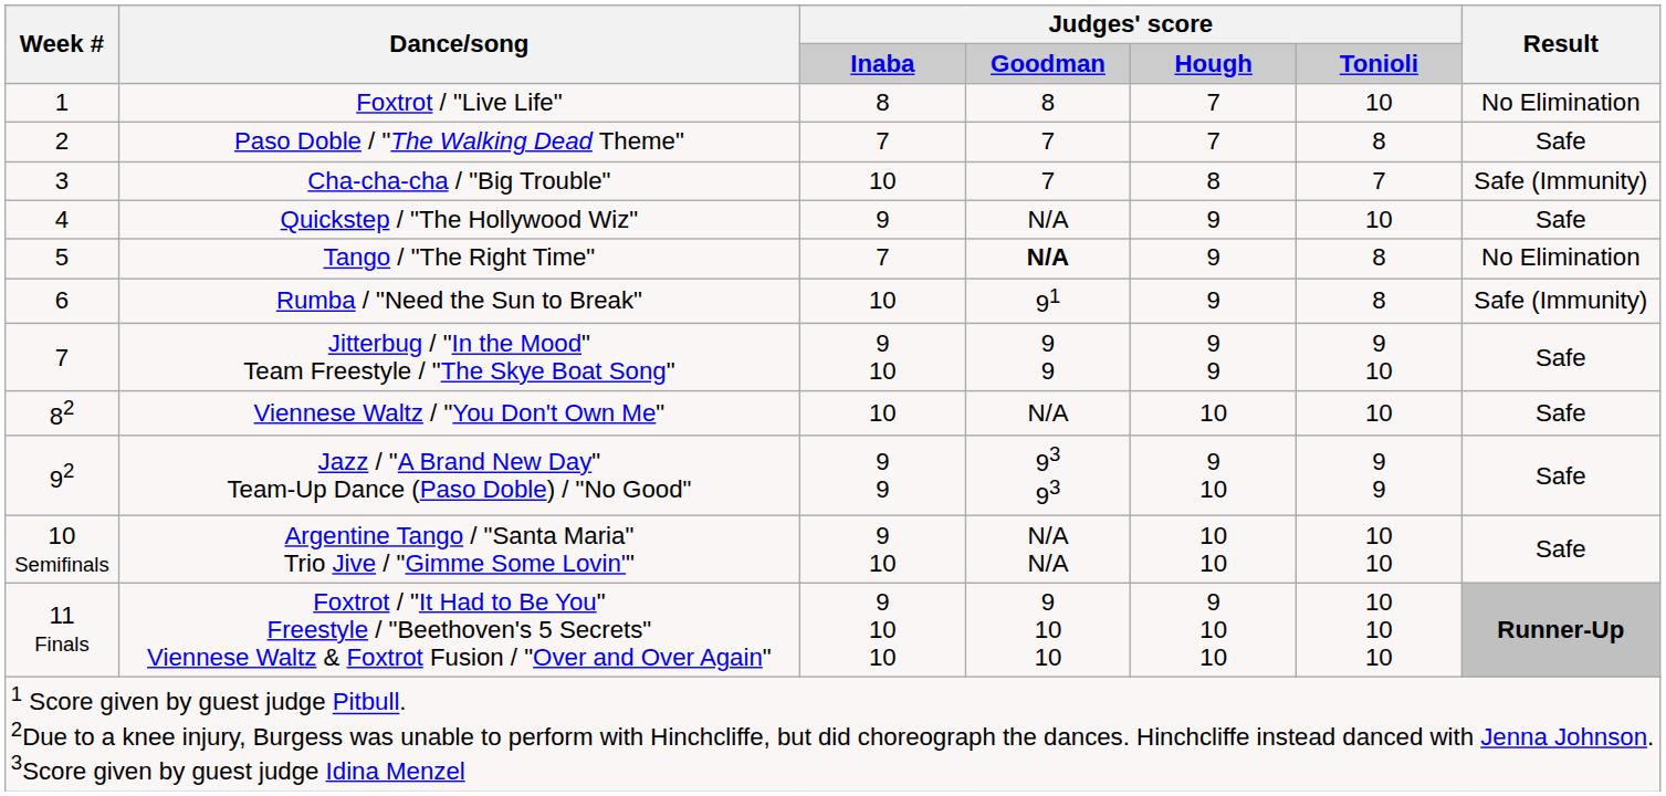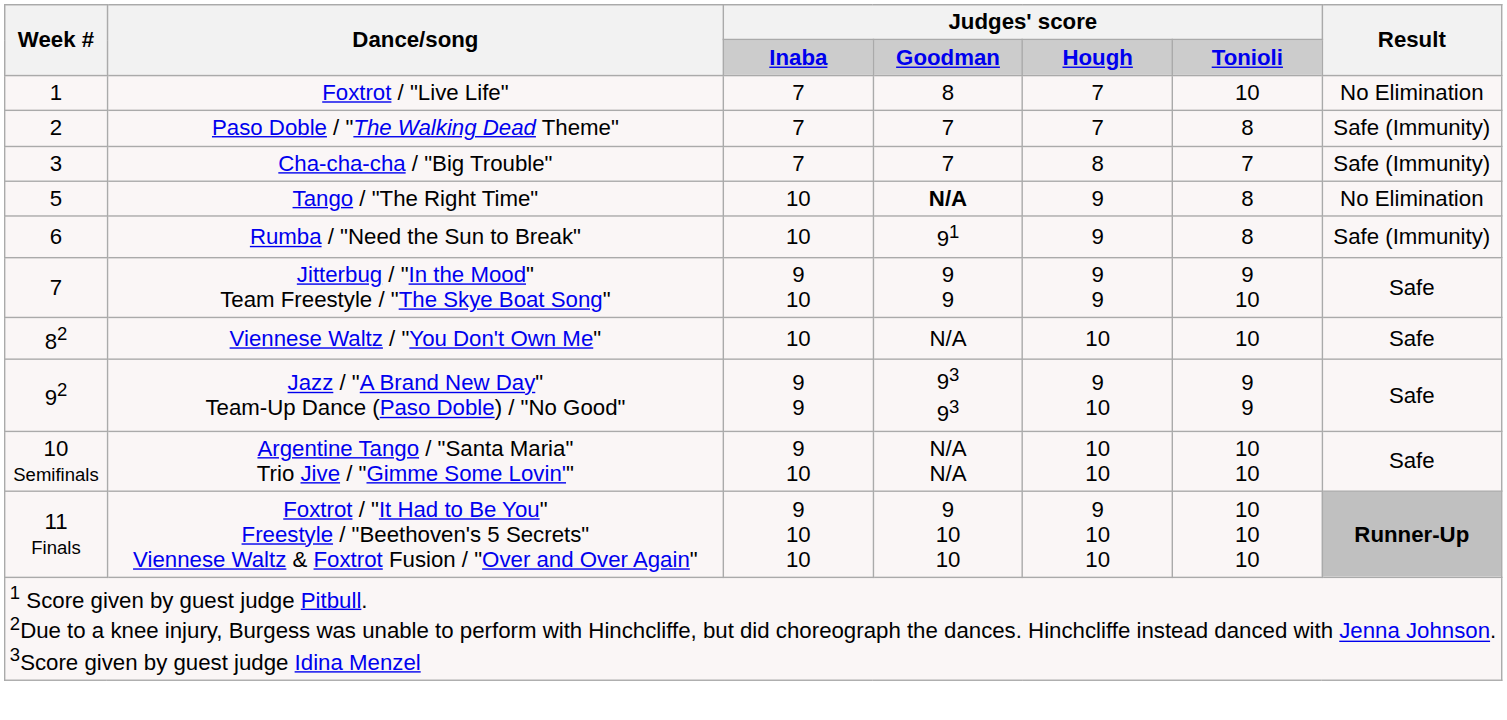 <table class="wikitable collapsible collapsed">
 <tr style="text-align: center; background:#ccc;">
 <th rowspan="2">Week #</th>
 <th rowspan="2">Dance/song</th>
 <th colspan="4">Judges' score</th>
 <th rowspan="2">Result</th>
 </tr>
 <tr style="text-align: center; background:#ccc;">
 <td style="width:10%; "><strong><a href='#'>Inaba</a></strong></td>
 <td style="width:10%; "><strong><a href='#'>Goodman</a></strong></td>
 <td style="width:10%; "><strong><a href='#'>Hough</a></strong></td>
 <td style="width:10%; "><strong><a href='#'>Tonioli</a></strong></td>
 </tr>
 <tr>
 <td align="center" bgcolor="FAF6F6">1</td>
 <td align="center" bgcolor="FAF6F6"><a href='#'>Foxtrot</a> / "Live Life"</td>
-<td align="center" bgcolor="FAF6F6">8</td>
+<td align="center" bgcolor="FAF6F6">7</td>
 <td align="center" bgcolor="FAF6F6">8</td>
 <td align="center" bgcolor="FAF6F6">7</td>
 <td align="center" bgcolor="FAF6F6">10</td>
 <td align="center" bgcolor="FAF6F6">No Elimination</td>
 </tr>
 <tr>
 <td align="center" bgcolor="FAF6F6 ">2</td>
 <td align="center" bgcolor="FAF6F6"><a href='#'>Paso Doble</a> / "<em><a href='#'>The Walking Dead</a></em> Theme"</td>
 <td align="center" bgcolor="FAF6F6">7</td>
 <td align="center" bgcolor="FAF6F6">7</td>
 <td align="center" bgcolor="FAF6F6">7</td>
 <td align="center" bgcolor="FAF6F6">8</td>
-<td align="center" bgcolor="FAF6F6">Safe</td>
+<td align="center" bgcolor="FAF6F6">Safe (Immunity)</td>
 </tr>
 <tr>
 <td align="center" bgcolor="FAF6F6 ">3</td>
 <td align="center" bgcolor="FAF6F6"><a href='#'>Cha-cha-cha</a> / "Big Trouble"</td>
-<td align="center" bgcolor="FAF6F6">10</td>
+<td align="center" bgcolor="FAF6F6">7</td>
 <td align="center" bgcolor="FAF6F6">7</td>
 <td align="center" bgcolor="FAF6F6">8</td>
 <td align="center" bgcolor="FAF6F6">7</td>
 <td align="center" bgcolor="FAF6F6">Safe (Immunity)</td>
 </tr>
 <tr>
-<td align="center" bgcolor="FAF6F6 ">4</td>
-<td align="center" bgcolor="FAF6F6"><a href='#'>Quickstep</a> / "The Hollywood Wiz"</td>
-<td align="center" bgcolor="FAF6F6">9</td>
-<td align="center" bgcolor="FAF6F6">N/A</td>
-<td align="center" bgcolor="FAF6F6">9</td>
-<td align="center" bgcolor="FAF6F6">10</td>
-<td align="center" bgcolor="FAF6F6">Safe</td>
-</tr>
-<tr>
 <td align="center" bgcolor="FAF6F6 ">5</td>
 <td align="center" bgcolor="FAF6F6"><a href='#'>Tango</a> / "The Right Time"</td>
-<td align="center" bgcolor="FAF6F6">7</td>
+<td align="center" bgcolor="FAF6F6">10</td>
 <td align="center" bgcolor="FAF6F6"><strong>N/A</strong></td>
 <td align="center" bgcolor="FAF6F6">9</td>
 <td align="center" bgcolor="FAF6F6">8</td>
 <td align="center" bgcolor="FAF6F6">No Elimination</td>
 </tr>
 <tr>
 <td align="center" bgcolor="FAF6F6 ">6</td>
 <td align="center" bgcolor="FAF6F6"><a href='#'>Rumba</a> / "Need the Sun to Break"</td>
 <td align="center" bgcolor="FAF6F6">10</td>
 <td align="center" bgcolor="FAF6F6">9<sup>1</sup></td>
 <td align="center" bgcolor="FAF6F6">9</td>
 <td align="center" bgcolor="FAF6F6">8</td>
 <td align="center" bgcolor="FAF6F6">Safe (Immunity)</td>
 </tr>
 <tr>
 <td align="center" bgcolor="FAF6F6 ">7</td>
 <td align="center" bgcolor="FAF6F6"><a href='#'>Jitterbug</a> / "<a href='#'>In the Mood</a>" <br> Team Freestyle / "<a href='#'>The Skye Boat Song</a>"</td>
 <td align="center" bgcolor="FAF6F6">9<br>10</td>
 <td align="center" bgcolor="FAF6F6">9<br>9</td>
 <td align="center" bgcolor="FAF6F6">9<br>9</td>
 <td align="center" bgcolor="FAF6F6">9<br>10</td>
 <td align="center" bgcolor="FAF6F6">Safe</td>
 </tr>
 <tr>
 <td align="center" bgcolor="FAF6F6 ">8<sup>2</sup></td>
 <td align="center" bgcolor="FAF6F6"><a href='#'>Viennese Waltz</a> / "<a href='#'>You Don't Own Me</a>"</td>
 <td align="center" bgcolor="FAF6F6">10</td>
 <td align="center" bgcolor="FAF6F6">N/A</td>
 <td align="center" bgcolor="FAF6F6">10</td>
 <td align="center" bgcolor="FAF6F6">10</td>
 <td align="center" bgcolor="FAF6F6">Safe</td>
 </tr>
 <tr>
 <td align="center" bgcolor="FAF6F6 ">9<sup>2</sup></td>
 <td align="center" bgcolor="FAF6F6"><a href='#'>Jazz</a> / "<a href='#'>A Brand New Day</a>" <br> Team-Up Dance (<a href='#'>Paso Doble</a>) / "No Good"</td>
 <td align="center" bgcolor="FAF6F6">9<br>9</td>
 <td align="center" bgcolor="FAF6F6">9<sup>3</sup><br>9<sup>3</sup></td>
 <td align="center" bgcolor="FAF6F6">9<br>10</td>
 <td align="center" bgcolor="FAF6F6">9<br>9</td>
 <td align="center" bgcolor="FAF6F6">Safe</td>
 </tr>
 <tr>
 <td align="center" bgcolor="FAF6F6 ">10<br><small>Semifinals</small></td>
 <td align="center" bgcolor="FAF6F6"><a href='#'>Argentine Tango</a> / "Santa Maria" <br> Trio <a href='#'>Jive</a> / "<a href='#'>Gimme Some Lovin'</a>"</td>
 <td align="center" bgcolor="FAF6F6">9<br>10</td>
 <td align="center" bgcolor="FAF6F6">N/A<br>N/A</td>
 <td align="center" bgcolor="FAF6F6">10<br>10</td>
 <td align="center" bgcolor="FAF6F6">10<br>10</td>
 <td align="center" bgcolor="FAF6F6">Safe</td>
 </tr>
 <tr>
 <td align="center" bgcolor="FAF6F6 ">11<br><small>Finals</small></td>
 <td align="center" bgcolor="FAF6F6"><a href='#'>Foxtrot</a> / "<a href='#'>It Had to Be You</a>" <br> <a href='#'>Freestyle</a> / "Beethoven's 5 Secrets" <br> <a href='#'>Viennese Waltz</a> & <a href='#'>Foxtrot</a> Fusion / "<a href='#'>Over and Over Again</a>"</td>
 <td align="center" bgcolor="FAF6F6">9<br>10<br>10</td>
 <td align="center" bgcolor="FAF6F6">9<br>10<br>10</td>
 <td align="center" bgcolor="FAF6F6">9<br>10<br>10</td>
 <td align="center" bgcolor="FAF6F6">10<br>10<br>10</td>
 <th style="background:silver;"><strong>Runner-Up</strong></th>
 </tr>
 <tr>
 <td colspan="7" style="background:#faf6f6; text-align:left;"><sup>1</sup> Score given by guest judge <a href='#'>Pitbull</a>.<br><sup>2</sup>Due to a knee injury, Burgess was unable to perform with Hinchcliffe, but did choreograph the dances. Hinchcliffe instead danced with <a href='#'>Jenna Johnson</a>.<br><sup>3</sup>Score given by guest judge <a href='#'>Idina Menzel</a></td>
 </tr>
 </table>
